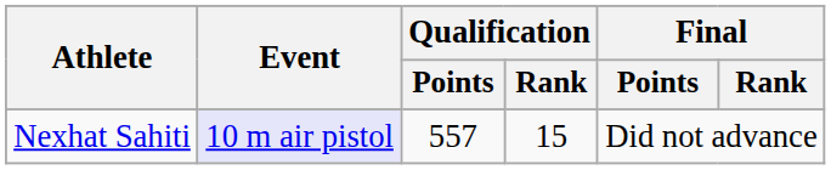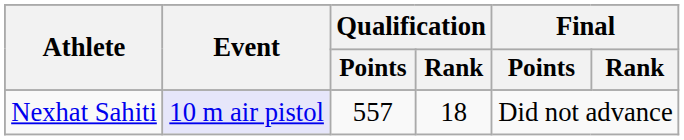 <table class="wikitable" style="font-size:90%">
 <tr>
 <th rowspan="2">Athlete</th>
 <th rowspan="2">Event</th>
 <th colspan=2>Qualification</th>
 <th colspan=2>Final</th>
 </tr>
 <tr style="font-size:95%">
 <th>Points</th>
 <th>Rank</th>
 <th>Points</th>
 <th>Rank</th>
 </tr>
 <tr align=center>
 <td align=left><a href='#'>Nexhat Sahiti</a></td>
 <td align=left style="background: lavender;"><a href='#'>10 m air pistol</a></td>
 <td>557</td>
-<td>15</td>
+<td>18</td>
 <td colspan=2>Did not advance</td>
 </tr>
 </table>
